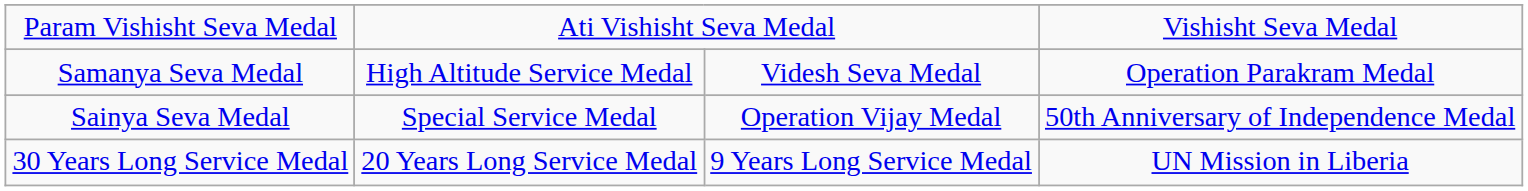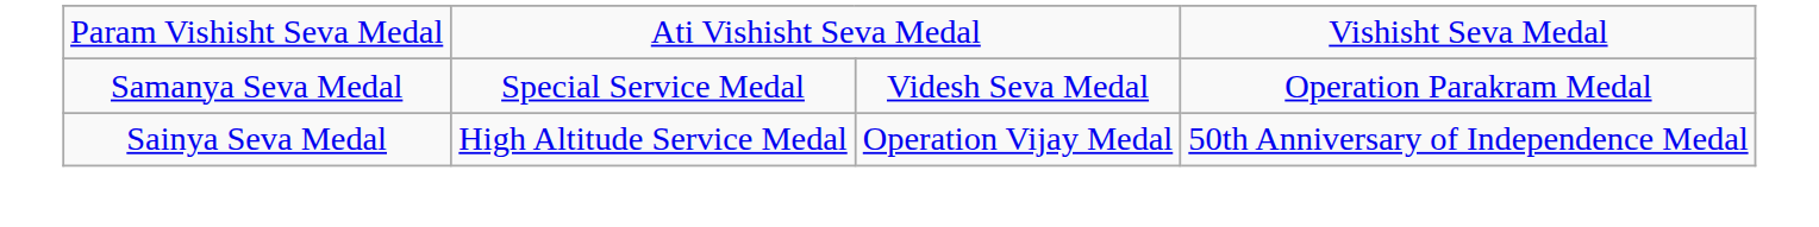 <table class="wikitable" style="margin:1em auto; text-align:center;">
 <tr>
 <td colspan="1"><a href='#'>Param Vishisht Seva Medal</a></td>
 <td colspan="2"><a href='#'>Ati Vishisht Seva Medal</a></td>
 <td colspan="1"><a href='#'>Vishisht Seva Medal</a></td>
 </tr>
 <tr>
 <td><a href='#'>Samanya Seva Medal</a></td>
-<td><a href='#'>High Altitude Service Medal</a></td>
+<td><a href='#'>Special Service Medal</a></td>
 <td><a href='#'>Videsh Seva Medal</a></td>
 <td><a href='#'>Operation Parakram Medal</a></td>
 </tr>
 <tr>
 <td><a href='#'>Sainya Seva Medal</a></td>
-<td><a href='#'>Special Service Medal</a></td>
+<td><a href='#'>High Altitude Service Medal</a></td>
 <td><a href='#'>Operation Vijay Medal</a></td>
 <td><a href='#'>50th Anniversary of Independence Medal</a></td>
 </tr>
-<tr>
-<td><a href='#'>30 Years Long Service Medal</a></td>
-<td><a href='#'>20 Years Long Service Medal</a></td>
-<td><a href='#'>9 Years Long Service Medal</a></td>
-<td><a href='#'>UN Mission in Liberia</a></td>
-</tr>
 </table>
